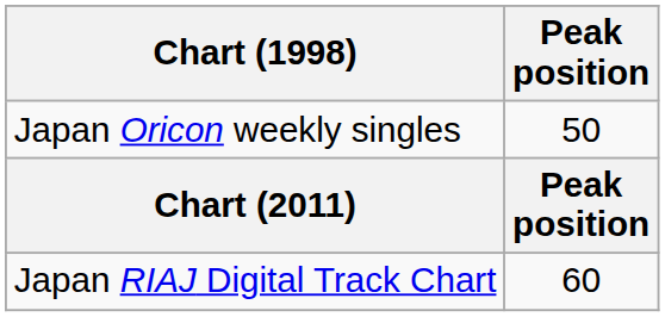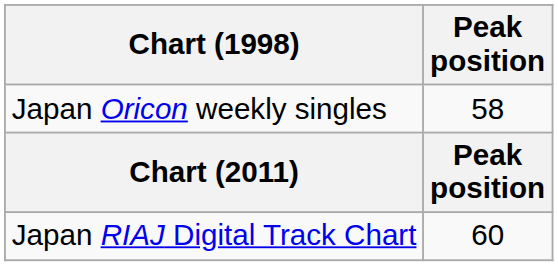 <table class="wikitable sortable">
 <tr>
 <th>Chart (1998)</th>
 <th>Peak<br>position</th>
 </tr>
 <tr>
 <td>Japan <em><a href='#'>Oricon</a></em> weekly singles</td>
-<td align="center">50</td>
+<td align="center">58</td>
 </tr>
 <tr>
 <th>Chart (2011)</th>
 <th>Peak<br>position</th>
 </tr>
 <tr>
 <td>Japan <a href='#'><em>RIAJ</em> Digital Track Chart</a></td>
 <td align="center">60</td>
 </tr>
 </table>
